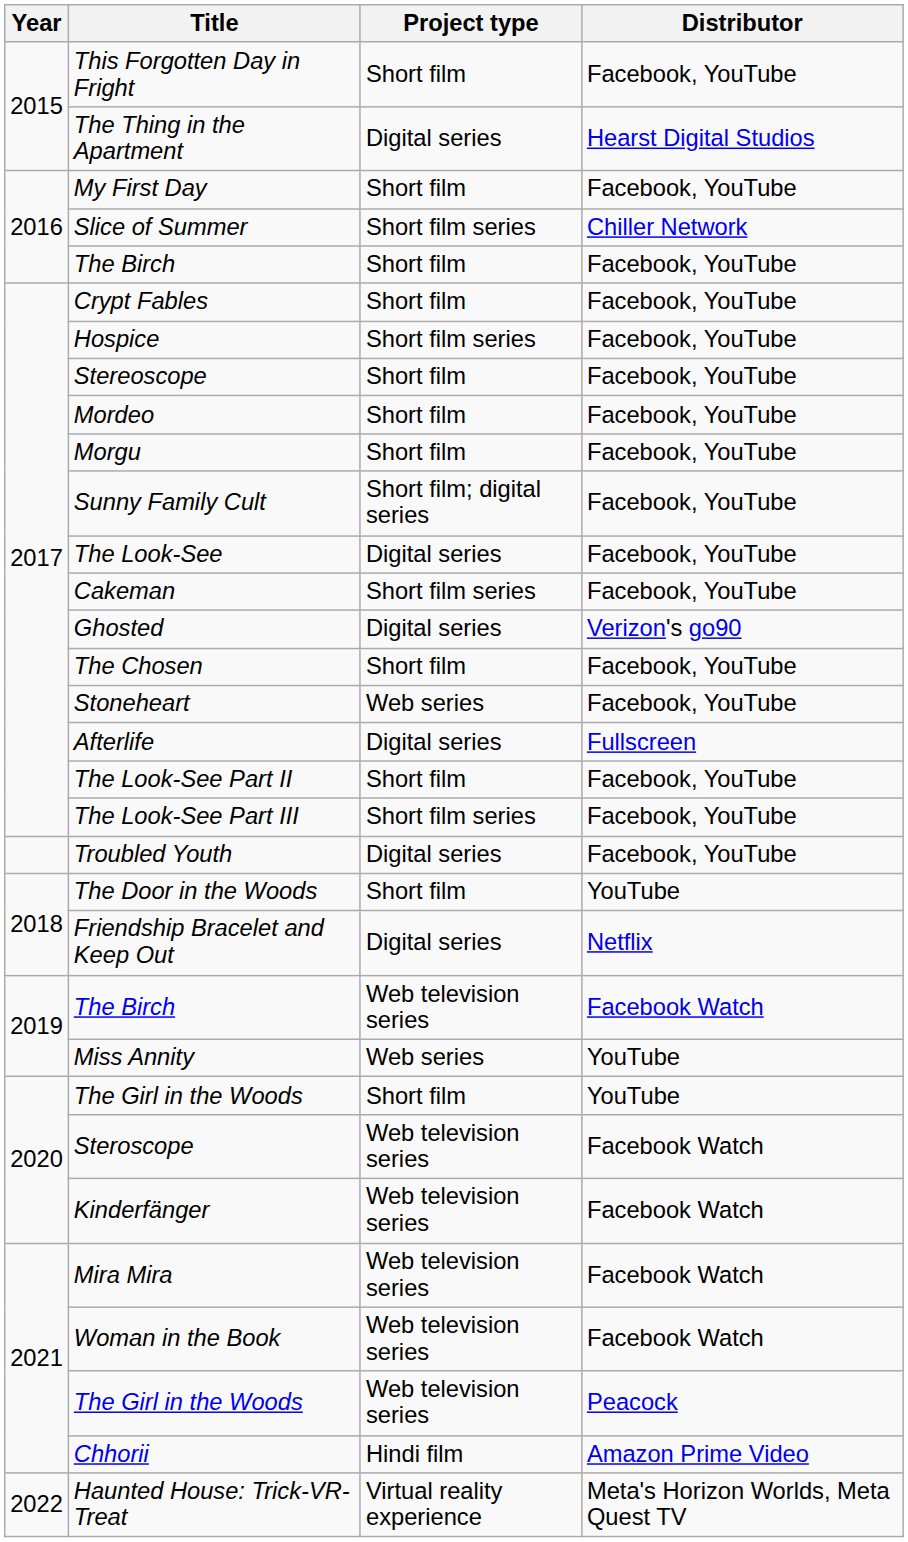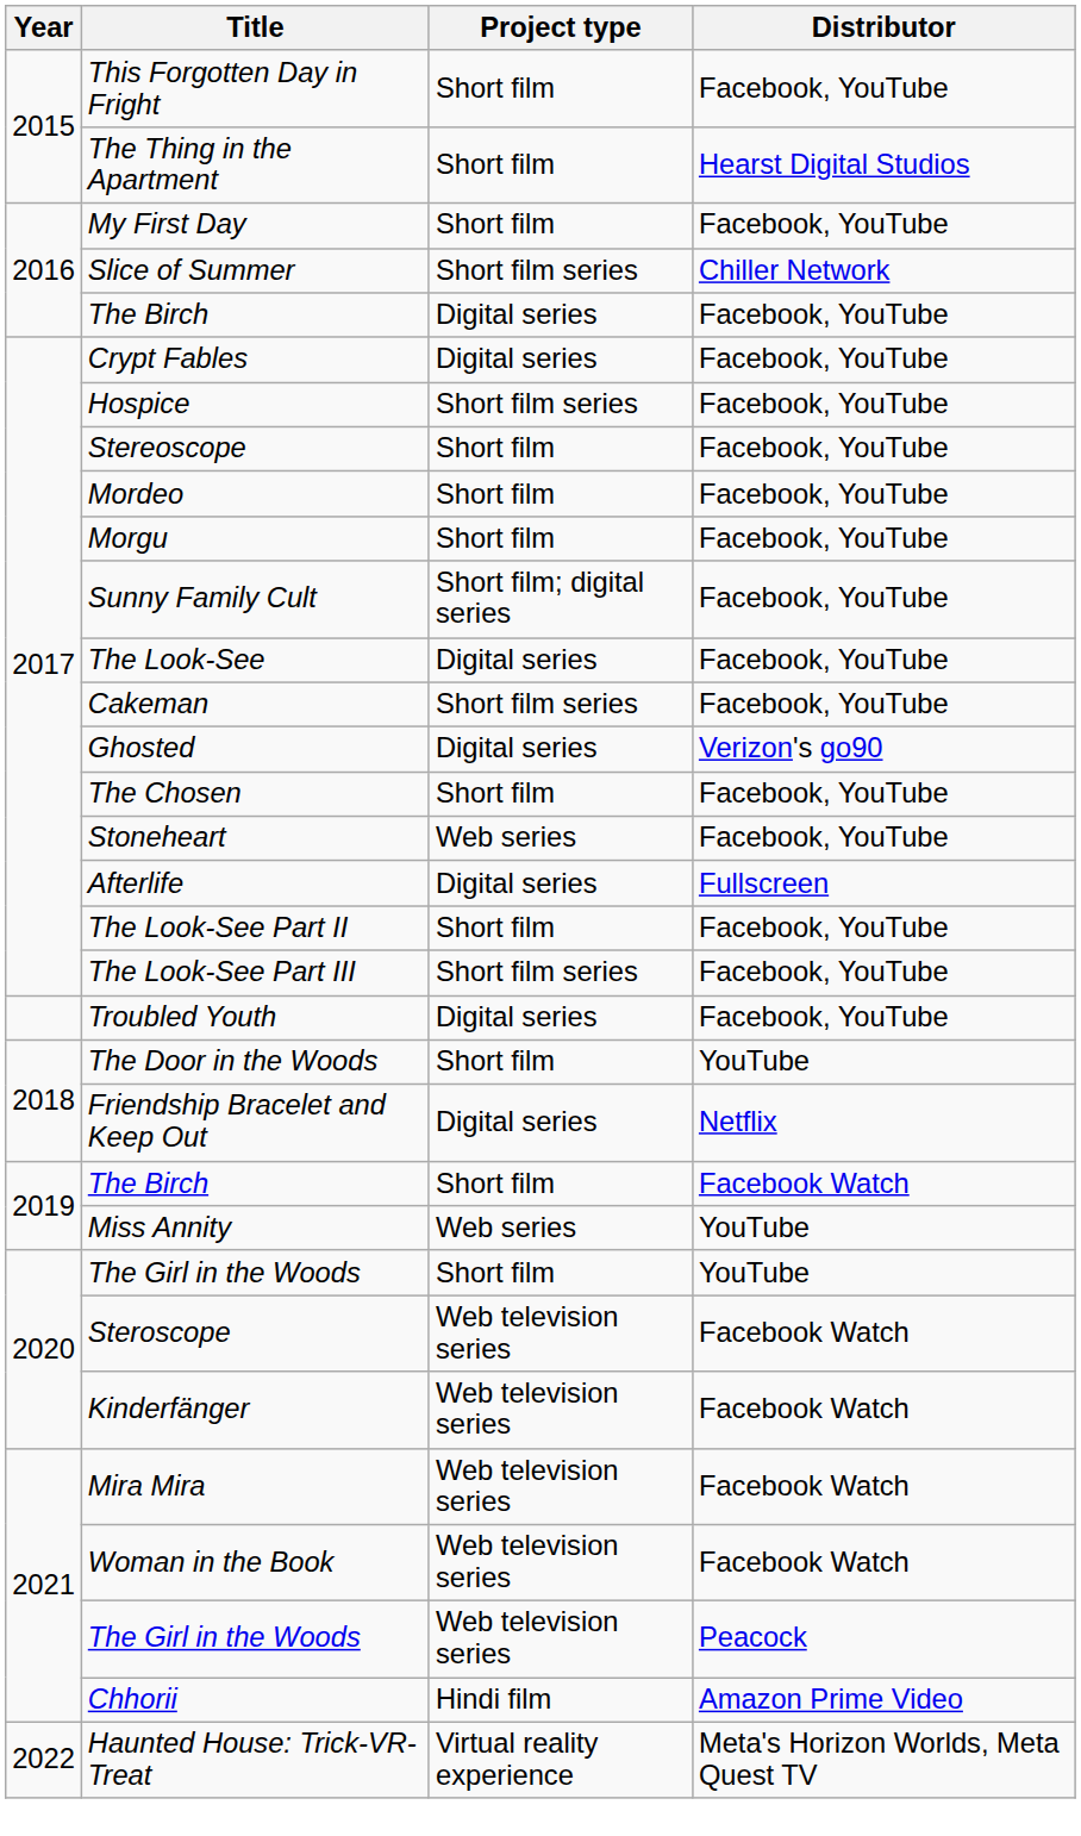 <table class="wikitable">
 <tr>
 <th>Year</th>
 <th>Title</th>
 <th>Project type</th>
 <th>Distributor</th>
 </tr>
 <tr>
 <td rowspan=2>2015</td>
 <td><em>This Forgotten Day in Fright</em></td>
 <td>Short film</td>
 <td>Facebook, YouTube</td>
 </tr>
 <tr>
 <td><em>The Thing in the Apartment</em></td>
-<td>Digital series</td>
+<td>Short film</td>
 <td><a href='#'>Hearst Digital Studios</a></td>
 </tr>
 <tr>
 <td rowspan=3>2016</td>
 <td><em>My First Day</em></td>
 <td>Short film</td>
 <td>Facebook, YouTube</td>
 </tr>
 <tr>
 <td><em>Slice of Summer</em></td>
 <td>Short film series</td>
 <td><a href='#'>Chiller Network</a></td>
 </tr>
 <tr>
 <td><em>The Birch</em></td>
-<td>Short film</td>
+<td>Digital series</td>
 <td>Facebook, YouTube</td>
 </tr>
 <tr>
 <td rowspan=14>2017</td>
 <td><em>Crypt Fables</em></td>
-<td>Short film</td>
+<td>Digital series</td>
 <td>Facebook, YouTube</td>
 </tr>
 <tr>
 <td><em>Hospice</em></td>
 <td>Short film series</td>
 <td>Facebook, YouTube</td>
 </tr>
 <tr>
 <td><em>Stereoscope</em></td>
 <td>Short film</td>
 <td>Facebook, YouTube</td>
 </tr>
 <tr>
 <td><em>Mordeo</em></td>
 <td>Short film</td>
 <td>Facebook, YouTube</td>
 </tr>
 <tr>
 <td><em>Morgu</em></td>
 <td>Short film</td>
 <td>Facebook, YouTube</td>
 </tr>
 <tr>
 <td><em>Sunny Family Cult</em></td>
 <td>Short film; digital series</td>
 <td>Facebook, YouTube</td>
 </tr>
 <tr>
 <td><em>The Look-See</em></td>
 <td>Digital series</td>
 <td>Facebook, YouTube</td>
 </tr>
 <tr>
 <td><em>Cakeman</em></td>
 <td>Short film series</td>
 <td>Facebook, YouTube</td>
 </tr>
 <tr>
 <td><em>Ghosted</em></td>
 <td>Digital series</td>
 <td><a href='#'>Verizon</a>'s <a href='#'>go90</a></td>
 </tr>
 <tr>
 <td><em>The Chosen</em></td>
 <td>Short film</td>
 <td>Facebook, YouTube</td>
 </tr>
 <tr>
 <td><em>Stoneheart</em></td>
 <td>Web series</td>
 <td>Facebook, YouTube</td>
 </tr>
 <tr>
 <td><em>Afterlife</em></td>
 <td>Digital series</td>
 <td><a href='#'>Fullscreen</a></td>
 </tr>
 <tr>
 <td><em>The Look-See Part II</em></td>
 <td>Short film</td>
 <td>Facebook, YouTube</td>
 </tr>
 <tr>
 <td><em>The Look-See Part III</em></td>
 <td>Short film series</td>
 <td>Facebook, YouTube</td>
 </tr>
 <tr>
 <td></td>
 <td><em>Troubled Youth</em></td>
 <td>Digital series</td>
 <td>Facebook, YouTube</td>
 </tr>
 <tr>
 <td rowspan="2">2018</td>
 <td><em>The Door in the Woods</em></td>
 <td>Short film</td>
 <td>YouTube</td>
 </tr>
 <tr>
 <td><em>Friendship Bracelet and</em> <em>Keep Out</em></td>
 <td>Digital series</td>
 <td><a href='#'>Netflix</a></td>
 </tr>
 <tr>
 <td rowspan="2">2019</td>
 <td><em><a href='#'>The Birch</a></em></td>
-<td>Web television series</td>
+<td>Short film</td>
 <td><a href='#'>Facebook Watch</a></td>
 </tr>
 <tr>
 <td><em>Miss Annity</em></td>
 <td>Web series</td>
 <td>YouTube</td>
 </tr>
 <tr>
 <td rowspan=3>2020</td>
 <td><em>The Girl in the Woods</em></td>
 <td>Short film</td>
 <td>YouTube</td>
 </tr>
 <tr>
 <td><em>Steroscope</em></td>
 <td>Web television series</td>
 <td>Facebook Watch</td>
 </tr>
 <tr>
 <td><em>Kinderfänger</em></td>
 <td>Web television series</td>
 <td>Facebook Watch</td>
 </tr>
 <tr>
 <td rowspan=4>2021</td>
 <td><em>Mira Mira</em></td>
 <td>Web television series</td>
 <td>Facebook Watch</td>
 </tr>
 <tr>
 <td><em>Woman in the Book</em></td>
 <td>Web television series</td>
 <td>Facebook Watch</td>
 </tr>
 <tr>
 <td><em><a href='#'>The Girl in the Woods</a></em></td>
 <td>Web television series</td>
 <td><a href='#'>Peacock</a></td>
 </tr>
 <tr>
 <td><em><a href='#'>Chhorii</a></em></td>
 <td>Hindi film</td>
 <td><a href='#'>Amazon Prime Video</a></td>
 </tr>
 <tr>
 <td>2022</td>
 <td><em>Haunted House: Trick-VR-Treat</em></td>
 <td>Virtual reality experience</td>
 <td>Meta's Horizon Worlds, Meta Quest TV</td>
 </tr>
 </table>
